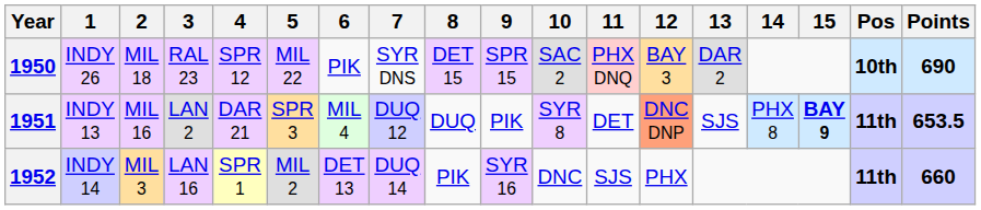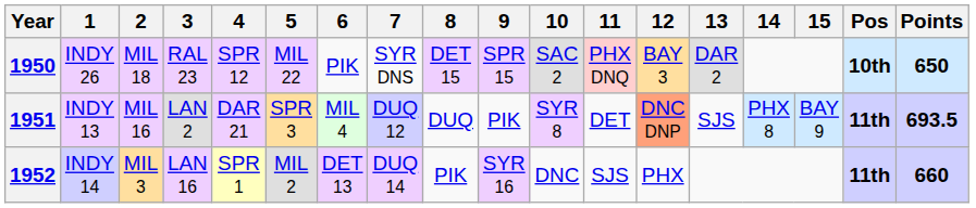 <table class="wikitable" style="text-align:center; font-size:90%">
 <tr>
 <th>Year</th>
 <th>1</th>
 <th>2</th>
 <th>3</th>
 <th>4</th>
 <th>5</th>
 <th>6</th>
 <th>7</th>
 <th>8</th>
 <th>9</th>
 <th>10</th>
 <th>11</th>
 <th>12</th>
 <th>13</th>
 <th>14</th>
 <th>15</th>
 <th>Pos</th>
 <th>Points</th>
 </tr>
 <tr>
 <th rowspan=1><a href='#'>1950</a></th>
 <td style="background:#EFCFFF;"><a href='#'>INDY</a><br><small>26</small></td>
 <td style="background:#EFCFFF;"><a href='#'>MIL</a><br><small>18</small></td>
 <td style="background:#EFCFFF;"><a href='#'>RAL</a><br><small>23</small></td>
 <td style="background:#EFCFFF;"><a href='#'>SPR</a><br><small>12</small></td>
 <td style="background:#EFCFFF;"><a href='#'>MIL</a><br><small>22</small></td>
 <td><a href='#'>PIK</a></td>
 <td><a href='#'>SYR</a><br><small>DNS</small></td>
 <td style="background:#EFCFFF;"><a href='#'>DET</a><br><small>15</small></td>
 <td style="background:#EFCFFF;"><a href='#'>SPR</a><br><small>15</small></td>
 <td style="background:#DFDFDF;"><a href='#'>SAC</a><br><small>2</small></td>
 <td style="background:#FFCFCF;"><a href='#'>PHX</a><br><small>DNQ</small></td>
 <td style="background:#FFDF9F;"><a href='#'>BAY</a><br><small>3</small></td>
 <td style="background:#DFDFDF;"><a href='#'>DAR</a><br><small>2</small></td>
 <td colspan=2></td>
 <th style="background:#CFEAFF;">10th</th>
-<th style="background:#CFEAFF;">690</th>
+<th style="background:#CFEAFF;">650</th>
 </tr>
 <tr>
 <th rowspan=1><a href='#'>1951</a></th>
 <td style="background:#EFCFFF;"><a href='#'>INDY</a><br><small>13</small></td>
 <td style="background:#EFCFFF;"><a href='#'>MIL</a><br><small>16</small></td>
 <td style="background:#DFDFDF;"><a href='#'>LAN</a><br><small>2</small></td>
 <td style="background:#EFCFFF;"><a href='#'>DAR</a><br><small>21</small></td>
 <td style="background:#FFDF9F;"><a href='#'>SPR</a><br><small>3</small></td>
 <td style="background:#DFFFDF;"><a href='#'>MIL</a><br><small>4</small></td>
 <td style="background:#CFCFFF;"><a href='#'>DUQ</a><br><small>12</small></td>
 <td><a href='#'>DUQ</a><br><small> </small></td>
 <td><a href='#'>PIK</a></td>
 <td style="background:#EFCFFF;"><a href='#'>SYR</a><br><small>8</small></td>
 <td><a href='#'>DET</a><br><small> </small></td>
 <td style="background: lightsalmon;"><a href='#'>DNC</a><br><small>DNP</small></td>
 <td><a href='#'>SJS</a><br><small> </small></td>
 <td style="background:#CFEAFF;"><a href='#'>PHX</a><br><small>8</small></td>
-<td style="background:#CFEAFF;"><strong><a href='#'>BAY</a><br><small>9</small></strong></td>
+<td style="background:#CFEAFF;"><a href='#'>BAY</a><br><small>9</small></td>
 <th style="background:#CFCFFF;">11th</th>
-<th style="background:#CFCFFF;">653.5</th>
+<th style="background:#CFCFFF;">693.5</th>
 </tr>
 <tr>
 <th rowspan=1><a href='#'>1952</a></th>
 <td style="background:#CFCFFF;"><a href='#'>INDY</a><br><small>14</small></td>
 <td style="background:#FFDF9F;"><a href='#'>MIL</a><br><small>3</small></td>
 <td style="background:#EFCFFF;"><a href='#'>LAN</a><br><small>16</small></td>
 <td style="background:#FFFFBF;"><a href='#'>SPR</a><br><small>1</small></td>
 <td style="background:#DFDFDF;"><a href='#'>MIL</a><br><small>2</small></td>
 <td style="background:#EFCFFF;"><a href='#'>DET</a><br><small>13</small></td>
 <td style="background:#EFCFFF;"><a href='#'>DUQ</a><br><small>14</small></td>
 <td><a href='#'>PIK</a></td>
 <td style="background:#EFCFFF;"><a href='#'>SYR</a><br><small>16</small></td>
 <td><a href='#'>DNC</a><br><small> </small></td>
 <td><a href='#'>SJS</a><br><small> </small></td>
 <td><a href='#'>PHX</a><br><small> </small></td>
 <td colspan=3></td>
 <th style="background:#CFCFFF;">11th</th>
 <th style="background:#CFCFFF;">660</th>
 </tr>
 </table>
